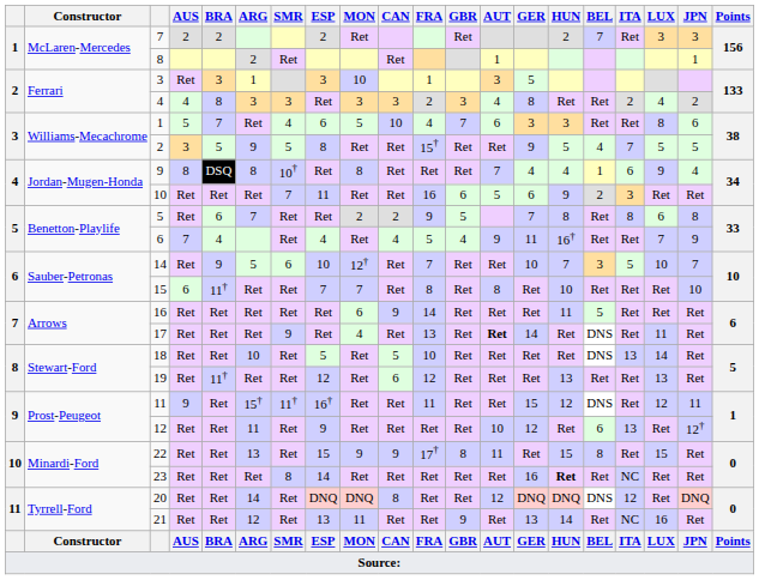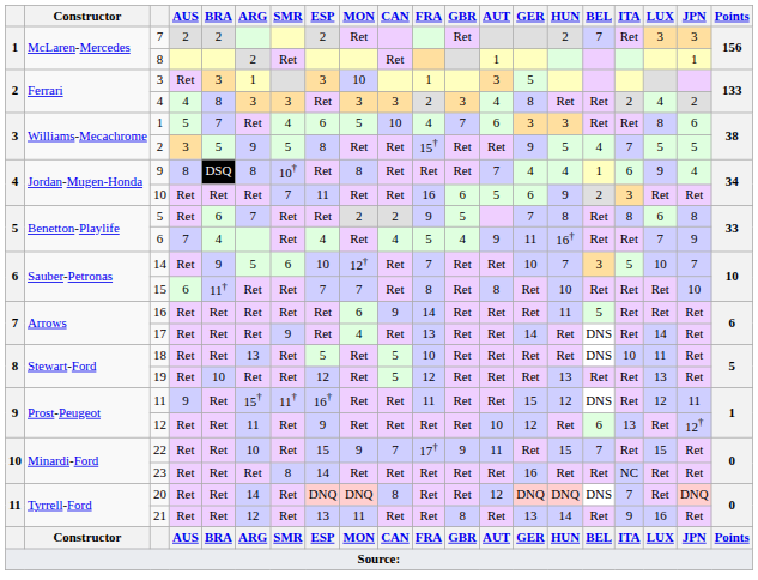 <table class="wikitable" style="font-size: 85%; text-align:center;">
 <tr valign="top">
 <th valign="middle"></th>
 <th valign="middle">Constructor</th>
 <th valign="middle"></th>
 <th><a href='#'>AUS</a><br></th>
 <th><a href='#'>BRA</a><br></th>
 <th><a href='#'>ARG</a><br></th>
 <th><a href='#'>SMR</a><br></th>
 <th><a href='#'>ESP</a><br></th>
 <th><a href='#'>MON</a><br></th>
 <th><a href='#'>CAN</a><br></th>
 <th><a href='#'>FRA</a><br></th>
 <th><a href='#'>GBR</a><br></th>
 <th><a href='#'>AUT</a><br></th>
 <th><a href='#'>GER</a><br></th>
 <th><a href='#'>HUN</a><br></th>
 <th><a href='#'>BEL</a><br></th>
 <th><a href='#'>ITA</a><br></th>
 <th><a href='#'>LUX</a><br></th>
 <th><a href='#'>JPN</a><br></th>
 <th valign="middle"><a href='#'>Points</a></th>
 </tr>
 <tr>
 <th rowspan="2">1</th>
 <td rowspan="2" align="left"> <a href='#'>McLaren</a>-<a href='#'>Mercedes</a></td>
 <td align="center">7</td>
 <td style="background:#dfdfdf;">2</td>
 <td style="background:#dfdfdf;">2</td>
 <td style="background:#dfffdf;"></td>
 <td style="background:#ffffbf;"></td>
 <td style="background:#dfdfdf;">2</td>
 <td style="background:#efcfff;">Ret</td>
 <td style="background:#efcfff;"></td>
 <td style="background:#dfffdf;"></td>
 <td style="background:#efcfff;">Ret</td>
 <td style="background:#dfdfdf;"></td>
 <td style="background:#dfdfdf;"></td>
 <td style="background:#dfdfdf;">2</td>
 <td style="background:#cfcfff;">7</td>
 <td style="background:#efcfff;">Ret</td>
 <td style="background:#ffdf9f;">3</td>
 <td style="background:#ffdf9f;">3</td>
 <th rowspan="2">156</th>
 </tr>
 <tr>
 <td align="center">8</td>
 <td style="background:#ffffbf;"></td>
 <td style="background:#ffffbf;"></td>
 <td style="background:#dfdfdf;">2</td>
 <td style="background:#efcfff;">Ret</td>
 <td style="background:#ffffbf;"></td>
 <td style="background:#ffffbf;"></td>
 <td style="background:#efcfff;">Ret</td>
 <td style="background:#ffdf9f;"></td>
 <td style="background:#dfdfdf;"></td>
 <td style="background:#ffffbf;">1</td>
 <td style="background:#ffffbf;"></td>
 <td style="background:#dfffdf;"></td>
 <td style="background:#efcfff;"></td>
 <td style="background:#dfffdf;"></td>
 <td style="background:#ffffbf;"></td>
 <td style="background:#ffffbf;">1</td>
 </tr>
 <tr>
 <th rowspan="2">2</th>
 <td rowspan="2" align="left"> <a href='#'>Ferrari</a></td>
 <td align="center">3</td>
 <td style="background:#efcfff;">Ret</td>
 <td style="background:#ffdf9f;">3</td>
 <td style="background:#ffffbf;">1</td>
 <td style="background:#dfdfdf;"></td>
 <td style="background:#ffdf9f;">3</td>
 <td style="background:#cfcfff;">10</td>
 <td style="background:#ffffbf;"></td>
 <td style="background:#ffffbf;">1</td>
 <td style="background:#ffffbf;"></td>
 <td style="background:#ffdf9f;">3</td>
 <td style="background:#dfffdf;">5</td>
 <td style="background:#ffffbf;"></td>
 <td style="background:#efcfff;"></td>
 <td style="background:#ffffbf;"></td>
 <td style="background:#dfdfdf;"></td>
 <td style="background:#efcfff;"></td>
 <th rowspan="2">133</th>
 </tr>
 <tr>
 <td align="center">4</td>
 <td style="background:#dfffdf;">4</td>
 <td style="background:#cfcfff;">8</td>
 <td style="background:#ffdf9f;">3</td>
 <td style="background:#ffdf9f;">3</td>
 <td style="background:#efcfff;">Ret</td>
 <td style="background:#ffdf9f;">3</td>
 <td style="background:#ffdf9f;">3</td>
 <td style="background:#dfdfdf;">2</td>
 <td style="background:#ffdf9f;">3</td>
 <td style="background:#dfffdf;">4</td>
 <td style="background:#cfcfff;">8</td>
 <td style="background:#efcfff;">Ret</td>
 <td style="background:#efcfff;">Ret</td>
 <td style="background:#dfdfdf;">2</td>
 <td style="background:#dfffdf;">4</td>
 <td style="background:#dfdfdf;">2</td>
 </tr>
 <tr>
 <th rowspan="2">3</th>
 <td rowspan="2" align="left"> <a href='#'>Williams</a>-<a href='#'>Mecachrome</a></td>
 <td align="center">1</td>
 <td style="background:#dfffdf;">5</td>
 <td style="background:#cfcfff;">7</td>
 <td style="background:#efcfff;">Ret</td>
 <td style="background:#dfffdf;">4</td>
 <td style="background:#dfffdf;">6</td>
 <td style="background:#dfffdf;">5</td>
 <td style="background:#cfcfff;">10</td>
 <td style="background:#dfffdf;">4</td>
 <td style="background:#cfcfff;">7</td>
 <td style="background:#dfffdf;">6</td>
 <td style="background:#ffdf9f;">3</td>
 <td style="background:#ffdf9f;">3</td>
 <td style="background:#efcfff;">Ret</td>
 <td style="background:#efcfff;">Ret</td>
 <td style="background:#cfcfff;">8</td>
 <td style="background:#dfffdf;">6</td>
 <th rowspan="2">38</th>
 </tr>
 <tr>
 <td align="center">2</td>
 <td style="background:#ffdf9f;">3</td>
 <td style="background:#dfffdf;">5</td>
 <td style="background:#cfcfff;">9</td>
 <td style="background:#dfffdf;">5</td>
 <td style="background:#cfcfff;">8</td>
 <td style="background:#efcfff;">Ret</td>
 <td style="background:#efcfff;">Ret</td>
 <td style="background:#cfcfff;">15<sup>†</sup></td>
 <td style="background:#efcfff;">Ret</td>
 <td style="background:#efcfff;">Ret</td>
 <td style="background:#cfcfff;">9</td>
 <td style="background:#dfffdf;">5</td>
 <td style="background:#dfffdf;">4</td>
 <td style="background:#cfcfff;">7</td>
 <td style="background:#dfffdf;">5</td>
 <td style="background:#dfffdf;">5</td>
 </tr>
 <tr>
 <th rowspan="2">4</th>
 <td rowspan="2" align="left" nowrap> <a href='#'>Jordan</a>-<a href='#'>Mugen-Honda</a></td>
 <td align="center">9</td>
 <td style="background:#cfcfff;">8</td>
 <td style="background:#000000; color:white">DSQ</td>
 <td style="background:#cfcfff;">8</td>
 <td style="background:#cfcfff;">10<sup>†</sup></td>
 <td style="background:#efcfff;">Ret</td>
 <td style="background:#cfcfff;">8</td>
 <td style="background:#efcfff;">Ret</td>
 <td style="background:#efcfff;">Ret</td>
 <td style="background:#efcfff;">Ret</td>
 <td style="background:#cfcfff;">7</td>
 <td style="background:#dfffdf;">4</td>
 <td style="background:#dfffdf;">4</td>
 <td style="background:#ffffbf;">1</td>
 <td style="background:#dfffdf;">6</td>
 <td style="background:#cfcfff;">9</td>
 <td style="background:#dfffdf;">4</td>
 <th rowspan="2">34</th>
 </tr>
 <tr>
 <td align="center">10</td>
 <td style="background:#efcfff;">Ret</td>
 <td style="background:#efcfff;">Ret</td>
 <td style="background:#efcfff;">Ret</td>
 <td style="background:#cfcfff;">7</td>
 <td style="background:#cfcfff;">11</td>
 <td style="background:#efcfff;">Ret</td>
 <td style="background:#efcfff;">Ret</td>
 <td style="background:#cfcfff;">16</td>
 <td style="background:#dfffdf;">6</td>
 <td style="background:#dfffdf;">5</td>
 <td style="background:#dfffdf;">6</td>
 <td style="background:#cfcfff;">9</td>
 <td style="background:#dfdfdf;">2</td>
 <td style="background:#ffdf9f;">3</td>
 <td style="background:#efcfff;">Ret</td>
 <td style="background:#efcfff;">Ret</td>
 </tr>
 <tr>
 <th rowspan="2">5</th>
 <td rowspan="2" align="left"> <a href='#'>Benetton</a>-<a href='#'>Playlife</a></td>
 <td align="center">5</td>
 <td style="background:#efcfff;">Ret</td>
 <td style="background:#dfffdf;">6</td>
 <td style="background:#cfcfff;">7</td>
 <td style="background:#efcfff;">Ret</td>
 <td style="background:#efcfff;">Ret</td>
 <td style="background:#dfdfdf;">2</td>
 <td style="background:#dfdfdf;">2</td>
 <td style="background:#cfcfff;">9</td>
 <td style="background:#dfffdf;">5</td>
 <td style="background:#efcfff;"></td>
 <td style="background:#cfcfff;">7</td>
 <td style="background:#cfcfff;">8</td>
 <td style="background:#efcfff;">Ret</td>
 <td style="background:#cfcfff;">8</td>
 <td style="background:#dfffdf;">6</td>
 <td style="background:#cfcfff;">8</td>
 <th rowspan="2">33</th>
 </tr>
 <tr>
 <td align="center">6</td>
 <td style="background:#cfcfff;">7</td>
 <td style="background:#dfffdf;">4</td>
 <td style="background:#dfffdf;"></td>
 <td style="background:#efcfff;">Ret</td>
 <td style="background:#dfffdf;">4</td>
 <td style="background:#efcfff;">Ret</td>
 <td style="background:#dfffdf;">4</td>
 <td style="background:#dfffdf;">5</td>
 <td style="background:#dfffdf;">4</td>
 <td style="background:#cfcfff;">9</td>
 <td style="background:#cfcfff;">11</td>
 <td style="background:#cfcfff;">16<sup>†</sup></td>
 <td style="background:#efcfff;">Ret</td>
 <td style="background:#efcfff;">Ret</td>
 <td style="background:#cfcfff;">7</td>
 <td style="background:#cfcfff;">9</td>
 </tr>
 <tr>
 <th rowspan="2">6</th>
 <td rowspan="2" align="left"> <a href='#'>Sauber</a>-<a href='#'>Petronas</a></td>
 <td align="center">14</td>
 <td style="background:#efcfff;">Ret</td>
 <td style="background:#cfcfff;">9</td>
 <td style="background:#dfffdf;">5</td>
 <td style="background:#dfffdf;">6</td>
 <td style="background:#cfcfff;">10</td>
 <td style="background:#cfcfff;">12<sup>†</sup></td>
 <td style="background:#efcfff;">Ret</td>
 <td style="background:#cfcfff;">7</td>
 <td style="background:#efcfff;">Ret</td>
 <td style="background:#efcfff;">Ret</td>
 <td style="background:#cfcfff;">10</td>
 <td style="background:#cfcfff;">7</td>
 <td style="background:#ffdf9f;">3</td>
 <td style="background:#dfffdf;">5</td>
 <td style="background:#cfcfff;">10</td>
 <td style="background:#cfcfff;">7</td>
 <th rowspan="2">10</th>
 </tr>
 <tr>
 <td align="center">15</td>
 <td style="background:#dfffdf;">6</td>
 <td style="background:#cfcfff;">11<sup>†</sup></td>
 <td style="background:#efcfff;">Ret</td>
 <td style="background:#efcfff;">Ret</td>
 <td style="background:#cfcfff;">7</td>
 <td style="background:#cfcfff;">7</td>
 <td style="background:#efcfff;">Ret</td>
 <td style="background:#cfcfff;">8</td>
 <td style="background:#efcfff;">Ret</td>
 <td style="background:#cfcfff;">8</td>
 <td style="background:#efcfff;">Ret</td>
 <td style="background:#cfcfff;">10</td>
 <td style="background:#efcfff;">Ret</td>
 <td style="background:#efcfff;">Ret</td>
 <td style="background:#efcfff;">Ret</td>
 <td style="background:#cfcfff;">10</td>
 </tr>
 <tr>
 <th rowspan="2">7</th>
 <td rowspan="2" align="left"> <a href='#'>Arrows</a></td>
 <td align="center">16</td>
 <td style="background:#efcfff;">Ret</td>
 <td style="background:#efcfff;">Ret</td>
 <td style="background:#efcfff;">Ret</td>
 <td style="background:#efcfff;">Ret</td>
 <td style="background:#efcfff;">Ret</td>
 <td style="background:#dfffdf;">6</td>
 <td style="background:#cfcfff;">9</td>
 <td style="background:#cfcfff;">14</td>
 <td style="background:#efcfff;">Ret</td>
 <td style="background:#efcfff;">Ret</td>
 <td style="background:#efcfff;">Ret</td>
 <td style="background:#cfcfff;">11</td>
 <td style="background:#dfffdf;">5</td>
 <td style="background:#efcfff;">Ret</td>
 <td style="background:#efcfff;">Ret</td>
 <td style="background:#efcfff;">Ret</td>
 <th rowspan="2">6</th>
 </tr>
 <tr>
 <td align="center">17</td>
 <td style="background:#efcfff;">Ret</td>
 <td style="background:#efcfff;">Ret</td>
 <td style="background:#efcfff;">Ret</td>
 <td style="background:#cfcfff;">9</td>
 <td style="background:#efcfff;">Ret</td>
 <td style="background:#dfffdf;">4</td>
 <td style="background:#efcfff;">Ret</td>
 <td style="background:#cfcfff;">13</td>
 <td style="background:#efcfff;">Ret</td>
-<td style="background:#efcfff;"><strong>Ret</strong></td>
+<td style="background:#efcfff;">Ret</td>
 <td style="background:#cfcfff;">14</td>
 <td style="background:#efcfff;">Ret</td>
 <td style="background:#ffffff;">DNS</td>
 <td style="background:#efcfff;">Ret</td>
-<td style="background:#cfcfff;">11</td>
+<td style="background:#cfcfff;">14</td>
 <td style="background:#efcfff;">Ret</td>
 </tr>
 <tr>
 <th rowspan="2">8</th>
 <td rowspan="2" align="left"> <a href='#'>Stewart</a>-<a href='#'>Ford</a></td>
 <td align="center">18</td>
 <td style="background:#efcfff;">Ret</td>
 <td style="background:#efcfff;">Ret</td>
-<td style="background:#cfcfff;">10</td>
+<td style="background:#cfcfff;">13</td>
 <td style="background:#efcfff;">Ret</td>
 <td style="background:#dfffdf;">5</td>
 <td style="background:#efcfff;">Ret</td>
 <td style="background:#dfffdf;">5</td>
 <td style="background:#cfcfff;">10</td>
 <td style="background:#efcfff;">Ret</td>
 <td style="background:#efcfff;">Ret</td>
 <td style="background:#efcfff;">Ret</td>
 <td style="background:#efcfff;">Ret</td>
 <td style="background:#ffffff;">DNS</td>
-<td style="background:#cfcfff;">13</td>
-<td style="background:#cfcfff;">14</td>
+<td style="background:#cfcfff;">10</td>
+<td style="background:#cfcfff;">11</td>
 <td style="background:#efcfff;">Ret</td>
 <th rowspan="2">5</th>
 </tr>
 <tr>
 <td align="center">19</td>
 <td style="background:#efcfff;">Ret</td>
-<td style="background:#cfcfff;">11<sup>†</sup></td>
+<td style="background:#cfcfff;">10</td>
 <td style="background:#efcfff;">Ret</td>
 <td style="background:#efcfff;">Ret</td>
 <td style="background:#cfcfff;">12</td>
 <td style="background:#efcfff;">Ret</td>
-<td style="background:#dfffdf;">6</td>
+<td style="background:#dfffdf;">5</td>
 <td style="background:#cfcfff;">12</td>
 <td style="background:#efcfff;">Ret</td>
 <td style="background:#efcfff;">Ret</td>
 <td style="background:#efcfff;">Ret</td>
 <td style="background:#cfcfff;">13</td>
 <td style="background:#efcfff;">Ret</td>
 <td style="background:#efcfff;">Ret</td>
 <td style="background:#cfcfff;">13</td>
 <td style="background:#efcfff;">Ret</td>
 </tr>
 <tr>
 <th rowspan="2">9</th>
 <td rowspan="2" align="left"> <a href='#'>Prost</a>-<a href='#'>Peugeot</a></td>
 <td align="center">11</td>
 <td style="background:#cfcfff;">9</td>
 <td style="background:#efcfff;">Ret</td>
 <td style="background:#cfcfff;">15<sup>†</sup></td>
 <td style="background:#cfcfff;">11<sup>†</sup></td>
 <td style="background:#cfcfff;">16<sup>†</sup></td>
 <td style="background:#efcfff;">Ret</td>
 <td style="background:#efcfff;">Ret</td>
 <td style="background:#cfcfff;">11</td>
 <td style="background:#efcfff;">Ret</td>
 <td style="background:#efcfff;">Ret</td>
 <td style="background:#cfcfff;">15</td>
 <td style="background:#cfcfff;">12</td>
 <td style="background:#ffffff;">DNS</td>
 <td style="background:#efcfff;">Ret</td>
 <td style="background:#cfcfff;">12</td>
 <td style="background:#cfcfff;">11</td>
 <th rowspan="2">1</th>
 </tr>
 <tr>
 <td align="center">12</td>
 <td style="background:#efcfff;">Ret</td>
 <td style="background:#efcfff;">Ret</td>
 <td style="background:#cfcfff;">11</td>
 <td style="background:#efcfff;">Ret</td>
 <td style="background:#cfcfff;">9</td>
 <td style="background:#efcfff;">Ret</td>
 <td style="background:#efcfff;">Ret</td>
 <td style="background:#efcfff;">Ret</td>
 <td style="background:#efcfff;">Ret</td>
 <td style="background:#cfcfff;">10</td>
 <td style="background:#cfcfff;">12</td>
 <td style="background:#efcfff;">Ret</td>
 <td style="background:#dfffdf;">6</td>
 <td style="background:#cfcfff;">13</td>
 <td style="background:#efcfff;">Ret</td>
 <td style="background:#cfcfff;">12<sup>†</sup></td>
 </tr>
 <tr>
 <th rowspan="2">10</th>
 <td rowspan="2" align="left"> <a href='#'>Minardi</a>-<a href='#'>Ford</a></td>
 <td align="center">22</td>
 <td style="background:#efcfff;">Ret</td>
 <td style="background:#efcfff;">Ret</td>
-<td style="background:#cfcfff;">13</td>
+<td style="background:#cfcfff;">10</td>
 <td style="background:#efcfff;">Ret</td>
 <td style="background:#cfcfff;">15</td>
 <td style="background:#cfcfff;">9</td>
+<td style="background:#cfcfff;">7</td>
+<td style="background:#cfcfff;">17<sup>†</sup></td>
 <td style="background:#cfcfff;">9</td>
-<td style="background:#cfcfff;">17<sup>†</sup></td>
-<td style="background:#cfcfff;">8</td>
 <td style="background:#cfcfff;">11</td>
 <td style="background:#efcfff;">Ret</td>
 <td style="background:#cfcfff;">15</td>
-<td style="background:#cfcfff;">8</td>
+<td style="background:#cfcfff;">7</td>
 <td style="background:#efcfff;">Ret</td>
 <td style="background:#cfcfff;">15</td>
 <td style="background:#efcfff;">Ret</td>
 <th rowspan="2">0</th>
 </tr>
 <tr>
 <td align="center">23</td>
 <td style="background:#efcfff;">Ret</td>
 <td style="background:#efcfff;">Ret</td>
 <td style="background:#efcfff;">Ret</td>
 <td style="background:#cfcfff;">8</td>
 <td style="background:#cfcfff;">14</td>
 <td style="background:#efcfff;">Ret</td>
 <td style="background:#efcfff;">Ret</td>
 <td style="background:#efcfff;">Ret</td>
 <td style="background:#efcfff;">Ret</td>
 <td style="background:#efcfff;">Ret</td>
 <td style="background:#cfcfff;">16</td>
-<td style="background:#efcfff;"><strong>Ret</strong></td>
+<td style="background:#efcfff;">Ret</td>
 <td style="background:#efcfff;">Ret</td>
 <td style="background:#cfcfff;">NC</td>
 <td style="background:#efcfff;">Ret</td>
 <td style="background:#efcfff;">Ret</td>
 </tr>
 <tr>
 <th rowspan="2">11</th>
 <td rowspan="2" align="left"> <a href='#'>Tyrrell</a>-<a href='#'>Ford</a></td>
 <td align="center">20</td>
 <td style="background:#efcfff;">Ret</td>
 <td style="background:#efcfff;">Ret</td>
 <td style="background:#cfcfff;">14</td>
 <td style="background:#efcfff;">Ret</td>
 <td style="background:#ffcfcf;">DNQ</td>
 <td style="background:#ffcfcf;">DNQ</td>
 <td style="background:#cfcfff;">8</td>
 <td style="background:#efcfff;">Ret</td>
 <td style="background:#efcfff;">Ret</td>
 <td style="background:#cfcfff;">12</td>
 <td style="background:#ffcfcf;">DNQ</td>
 <td style="background:#ffcfcf;">DNQ</td>
 <td style="background:#ffffff;">DNS</td>
-<td style="background:#cfcfff;">12</td>
+<td style="background:#cfcfff;">7</td>
 <td style="background:#efcfff;">Ret</td>
 <td style="background:#ffcfcf;">DNQ</td>
 <th rowspan="2">0</th>
 </tr>
 <tr>
 <td align="center">21</td>
 <td style="background:#efcfff;">Ret</td>
 <td style="background:#efcfff;">Ret</td>
 <td style="background:#cfcfff;">12</td>
 <td style="background:#efcfff;">Ret</td>
 <td style="background:#cfcfff;">13</td>
 <td style="background:#cfcfff;">11</td>
 <td style="background:#efcfff;">Ret</td>
 <td style="background:#efcfff;">Ret</td>
-<td style="background:#cfcfff;">9</td>
+<td style="background:#cfcfff;">8</td>
 <td style="background:#efcfff;">Ret</td>
 <td style="background:#cfcfff;">13</td>
 <td style="background:#cfcfff;">14</td>
 <td style="background:#efcfff;">Ret</td>
-<td style="background:#cfcfff;">NC</td>
+<td style="background:#cfcfff;">9</td>
 <td style="background:#cfcfff;">16</td>
 <td style="background:#efcfff;">Ret</td>
 </tr>
 <tr valign="top">
 <th valign="middle"></th>
 <th valign="middle">Constructor</th>
 <th valign="middle"></th>
 <th><a href='#'>AUS</a><br></th>
 <th><a href='#'>BRA</a><br></th>
 <th><a href='#'>ARG</a><br></th>
 <th><a href='#'>SMR</a><br></th>
 <th><a href='#'>ESP</a><br></th>
 <th><a href='#'>MON</a><br></th>
 <th><a href='#'>CAN</a><br></th>
 <th><a href='#'>FRA</a><br></th>
 <th><a href='#'>GBR</a><br></th>
 <th><a href='#'>AUT</a><br></th>
 <th><a href='#'>GER</a><br></th>
 <th><a href='#'>HUN</a><br></th>
 <th><a href='#'>BEL</a><br></th>
 <th><a href='#'>ITA</a><br></th>
 <th><a href='#'>LUX</a><br></th>
 <th><a href='#'>JPN</a><br></th>
 <th valign="middle"><a href='#'>Points</a></th>
 </tr>
 <tr class="sortbottom">
 <td colspan="20" style="background-color:#EAECF0;text-align:center"><strong>Source:</strong></td>
 </tr>
 </table>
